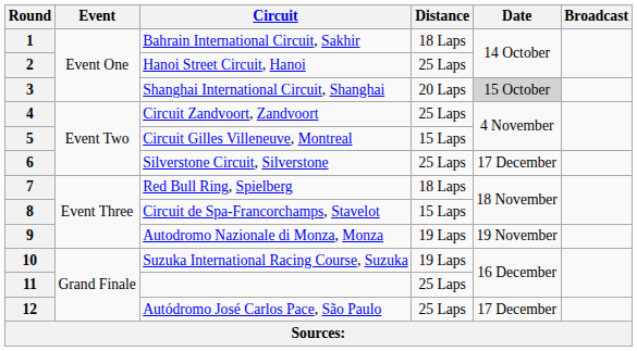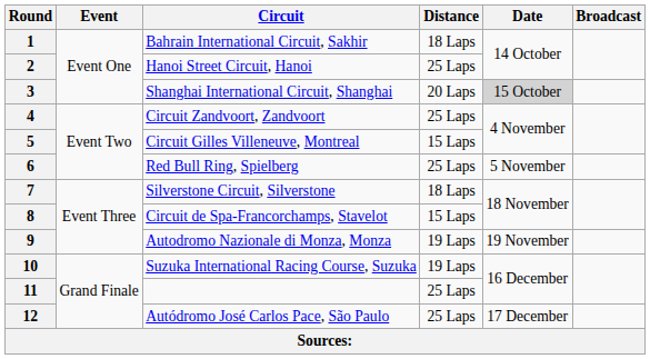 <table class="wikitable" style="font-size: 85%;">
 <tr>
 <th>Round</th>
 <th>Event</th>
 <th><a href='#'>Circuit</a></th>
 <th>Distance</th>
 <th>Date</th>
 <th>Broadcast</th>
 </tr>
 <tr>
 <th>1</th>
 <td rowspan="3" style="text-align:center">Event One</td>
 <td> <a href='#'>Bahrain International Circuit</a>, <a href='#'>Sakhir</a></td>
 <td style="text-align:center">18 Laps</td>
 <td rowspan="2" style="text-align:center">14 October</td>
 <td rowspan="2"></td>
 </tr>
 <tr>
 <th>2</th>
 <td> <a href='#'>Hanoi Street Circuit</a>, <a href='#'>Hanoi</a></td>
 <td style="text-align:center">25 Laps</td>
 </tr>
 <tr>
 <th>3</th>
 <td> <a href='#'>Shanghai International Circuit</a>, <a href='#'>Shanghai</a></td>
 <td style="text-align:center">20 Laps</td>
 <td rowspan="1" style="background: lightgrey; text-align:center">15 October</td>
 <td rowspan="1"></td>
 </tr>
 <tr>
 <th>4</th>
 <td rowspan="3" style="text-align:center">Event Two</td>
 <td> <a href='#'>Circuit Zandvoort</a>, <a href='#'>Zandvoort</a></td>
 <td style="text-align:center">25 Laps</td>
 <td rowspan="2" style="text-align:center">4 November</td>
 <td rowspan="2"></td>
 </tr>
 <tr>
 <th>5</th>
 <td> <a href='#'>Circuit Gilles Villeneuve</a>, <a href='#'>Montreal</a></td>
 <td style="text-align:center">15 Laps</td>
 </tr>
 <tr>
 <th>6</th>
-<td> <a href='#'>Silverstone Circuit</a>, <a href='#'>Silverstone</a></td>
+<td> <a href='#'>Red Bull Ring</a>, <a href='#'>Spielberg</a></td>
 <td style="text-align:center">25 Laps</td>
-<td rowspan="1" style="text-align:center">17 December</td>
+<td rowspan="1" style="text-align:center">5 November</td>
 <td rowspan="1"></td>
 </tr>
 <tr>
 <th>7</th>
 <td rowspan="3" style="text-align:center">Event Three</td>
-<td> <a href='#'>Red Bull Ring</a>, <a href='#'>Spielberg</a></td>
+<td> <a href='#'>Silverstone Circuit</a>, <a href='#'>Silverstone</a></td>
 <td style="text-align:center">18 Laps</td>
 <td rowspan="2" style="text-align:center">18 November</td>
 <td rowspan="2"></td>
 </tr>
 <tr>
 <th>8</th>
 <td> <a href='#'>Circuit de Spa-Francorchamps</a>, <a href='#'>Stavelot</a></td>
 <td style="text-align:center">15 Laps</td>
 </tr>
 <tr>
 <th>9</th>
 <td> <a href='#'>Autodromo Nazionale di Monza</a>, <a href='#'>Monza</a></td>
 <td style="text-align:center">19 Laps</td>
 <td rowspan="1" style="text-align:center">19 November</td>
 <td rowspan="1"></td>
 </tr>
 <tr>
 <th>10</th>
 <td rowspan="3" style="text-align:center">Grand Finale</td>
 <td> <a href='#'>Suzuka International Racing Course</a>, <a href='#'>Suzuka</a></td>
 <td style="text-align:center">19 Laps</td>
 <td rowspan="2" style="text-align:center">16 December</td>
 <td rowspan="2"></td>
 </tr>
 <tr>
 <th>11</th>
 <td></td>
 <td style="text-align:center">25 Laps</td>
 </tr>
 <tr>
 <th>12</th>
 <td> <a href='#'>Autódromo José Carlos Pace</a>, <a href='#'>São Paulo</a></td>
 <td style="text-align:center">25 Laps</td>
 <td rowspan="1" style="text-align:center">17 December</td>
 <td rowspan="1"></td>
 </tr>
 <tr>
 <th colspan="6"><strong>Sources:</strong></th>
 </tr>
 </table>
